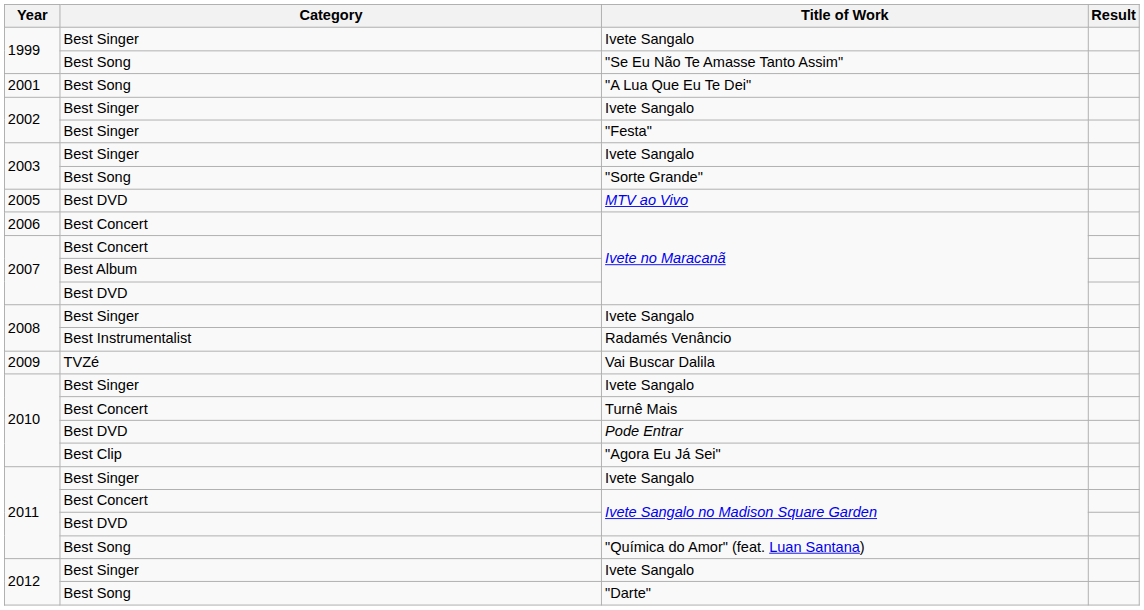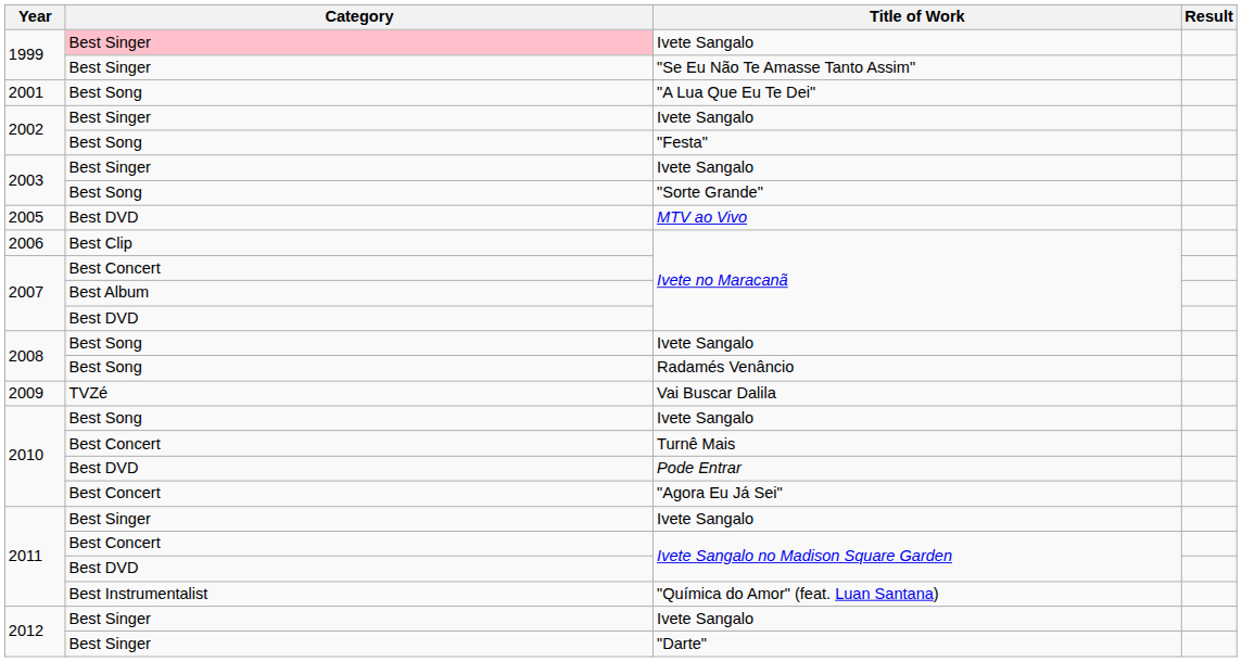 <table class="wikitable" style="table-layout: fixed;">
 <tr>
 <th width="5%">Year</th>
 <th width="50%">Category</th>
 <th width="50%">Title of Work</th>
 <th width="10%">Result</th>
 </tr>
 <tr>
 <td rowspan="2">1999</td>
-<td>Best Singer</td>
+<td style="background: pink;">Best Singer</td>
 <td>Ivete Sangalo</td>
 <td></td>
 </tr>
 <tr>
-<td>Best Song</td>
+<td>Best Singer</td>
 <td>"Se Eu Não Te Amasse Tanto Assim"</td>
 <td></td>
 </tr>
 <tr>
 <td rowspan="1">2001</td>
 <td>Best Song</td>
 <td>"A Lua Que Eu Te Dei"</td>
 <td></td>
 </tr>
 <tr>
 <td rowspan="2">2002</td>
 <td>Best Singer</td>
 <td>Ivete Sangalo</td>
 <td></td>
 </tr>
 <tr>
-<td>Best Singer</td>
+<td>Best Song</td>
 <td>"Festa"</td>
 <td></td>
 </tr>
 <tr>
 <td rowspan="2">2003</td>
 <td>Best Singer</td>
 <td>Ivete Sangalo</td>
 <td></td>
 </tr>
 <tr>
 <td>Best Song</td>
 <td>"Sorte Grande"</td>
 <td></td>
 </tr>
 <tr>
 <td rowspan="1">2005</td>
 <td>Best DVD</td>
 <td><em><a href='#'>MTV ao Vivo</a></em></td>
 <td></td>
 </tr>
 <tr>
 <td rowspan="1">2006</td>
-<td>Best Concert</td>
+<td>Best Clip</td>
 <td rowspan="4"><em><a href='#'>Ivete no Maracanã</a></em></td>
 <td></td>
 </tr>
 <tr>
 <td rowspan="3">2007</td>
 <td>Best Concert</td>
 <td></td>
 </tr>
 <tr>
 <td>Best Album</td>
 <td></td>
 </tr>
 <tr>
 <td>Best DVD</td>
 <td></td>
 </tr>
 <tr>
 <td rowspan="2">2008</td>
-<td>Best Singer</td>
+<td>Best Song</td>
 <td>Ivete Sangalo</td>
 <td></td>
 </tr>
 <tr>
-<td>Best Instrumentalist</td>
+<td>Best Song</td>
 <td>Radamés Venâncio</td>
 <td></td>
 </tr>
 <tr>
 <td rowspan="1">2009</td>
 <td>TVZé</td>
 <td>Vai Buscar Dalila</td>
 <td></td>
 </tr>
 <tr>
 <td rowspan="4">2010</td>
-<td>Best Singer</td>
+<td>Best Song</td>
 <td>Ivete Sangalo</td>
 <td></td>
 </tr>
 <tr>
 <td>Best Concert</td>
 <td>Turnê Mais</td>
 <td></td>
 </tr>
 <tr>
 <td>Best DVD</td>
 <td><em>Pode Entrar</em></td>
 <td></td>
 </tr>
 <tr>
-<td>Best Clip</td>
+<td>Best Concert</td>
 <td>"Agora Eu Já Sei"</td>
 <td></td>
 </tr>
 <tr>
 <td rowspan="4">2011</td>
 <td>Best Singer</td>
 <td>Ivete Sangalo</td>
 <td></td>
 </tr>
 <tr>
 <td>Best Concert</td>
 <td rowspan="2"><em><a href='#'>Ivete Sangalo no Madison Square Garden</a></em></td>
 <td></td>
 </tr>
 <tr>
 <td>Best DVD</td>
 <td></td>
 </tr>
 <tr>
-<td>Best Song</td>
+<td>Best Instrumentalist</td>
 <td>"Química do Amor" (feat. <a href='#'>Luan Santana</a>)</td>
 <td></td>
 </tr>
 <tr>
 <td rowspan="2">2012</td>
 <td>Best Singer</td>
 <td>Ivete Sangalo</td>
 <td></td>
 </tr>
 <tr>
-<td>Best Song</td>
+<td>Best Singer</td>
 <td>"Darte"</td>
 <td></td>
 </tr>
 </table>
